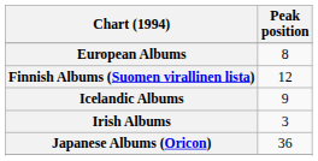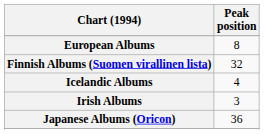 <table class="wikitable sortable plainrowheaders" style="text-align:center;">
 <tr>
 <th>Chart (1994)</th>
 <th>Peak<br>position</th>
 </tr>
 <tr>
 </tr>
 <tr>
 </tr>
 <tr>
 <th scope="row">European Albums</th>
 <td>8</td>
 </tr>
 <tr>
 <th scope="row">Finnish Albums (<a href='#'>Suomen virallinen lista</a>)</th>
-<td>12</td>
+<td>32</td>
 </tr>
 <tr>
 <th scope="row">Icelandic Albums</th>
-<td align="center">9</td>
+<td align="center">4</td>
 </tr>
 <tr>
 <th scope="row">Irish Albums</th>
 <td>3</td>
 </tr>
 <tr>
 <th scope="row">Japanese Albums (<a href='#'>Oricon</a>)</th>
 <td>36</td>
 </tr>
 <tr>
 </tr>
 <tr>
 </tr>
 <tr>
 </tr>
 <tr>
 </tr>
 <tr>
 </tr>
 </table>
